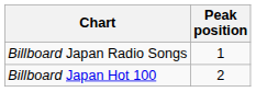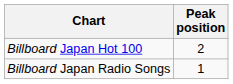 <table class="wikitable sortable">
 <tr>
 <th>Chart</th>
 <th>Peak<br>position</th>
 </tr>
 <tr>
+<td><em>Billboard</em> <a href='#'>Japan Hot 100</a></td>
+<td align="center">2</td>
+</tr>
+<tr>
 <td><em>Billboard</em> Japan Radio Songs</td>
 <td align="center">1</td>
 </tr>
-<tr>
-<td><em>Billboard</em> <a href='#'>Japan Hot 100</a></td>
-<td align="center">2</td>
-</tr>
 </table>
